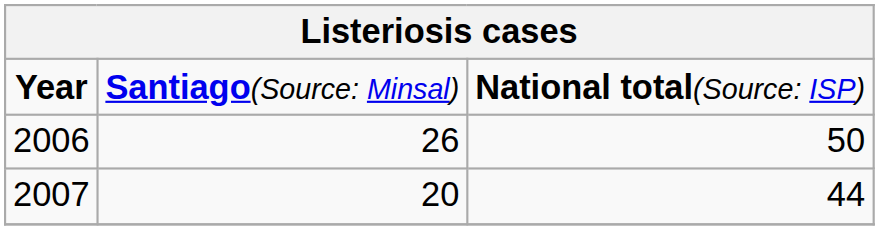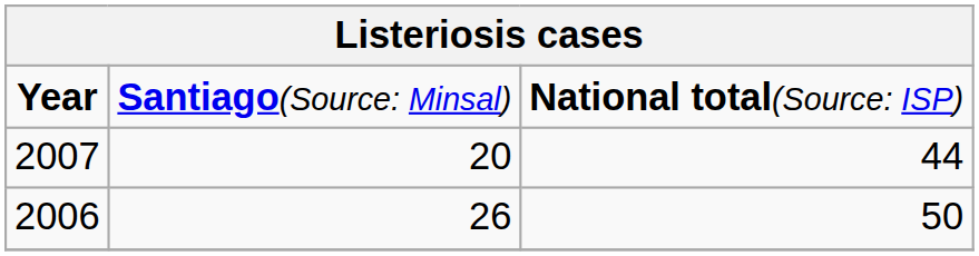 <table class="wikitable" align="center">
 <tr>
 <th colspan="3"><strong>Listeriosis cases</strong></th>
 </tr>
 <tr align="center">
 <td><strong>Year</strong></td>
 <td><strong><a href='#'>Santiago</a></strong><small><em>(Source: <a href='#'>Minsal</a>)</em></small></td>
 <td><strong>National total</strong><small><em>(Source: <a href='#'>ISP</a>)</em></small></td>
 </tr>
 <tr align="right">
+<td>2007</td>
+<td>20</td>
+<td>44</td>
+</tr>
+<tr align="right">
 <td>2006</td>
 <td>26</td>
 <td>50</td>
 </tr>
-<tr align="right">
-<td>2007</td>
-<td>20</td>
-<td>44</td>
-</tr>
 <tr>
 </tr>
 </table>
